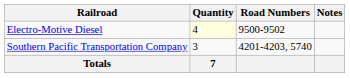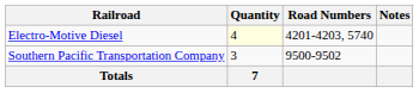 <table class="wikitable">
 <tr>
 <th>Railroad</th>
 <th>Quantity</th>
 <th>Road Numbers</th>
 <th>Notes</th>
 </tr>
 <tr>
 <td><a href='#'>Electro-Motive Diesel</a></td>
 <td style="background: lightyellow;">4</td>
-<td>9500-9502</td>
+<td>4201-4203, 5740</td>
 <td></td>
 </tr>
 <tr>
 <td><a href='#'>Southern Pacific Transportation Company</a></td>
 <td>3</td>
-<td>4201-4203, 5740</td>
+<td>9500-9502</td>
 <td></td>
 </tr>
 <tr>
 <th>Totals</th>
 <th>7</th>
 <th></th>
 <th></th>
 </tr>
 </table>
